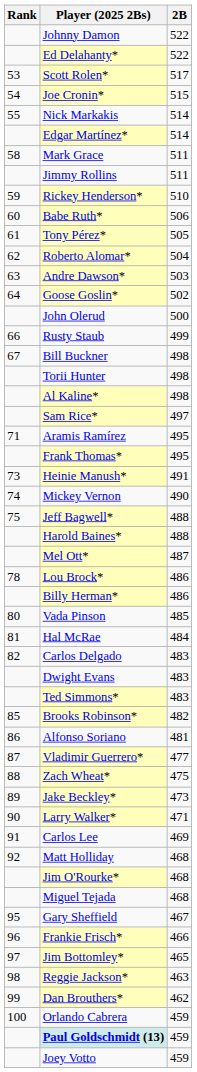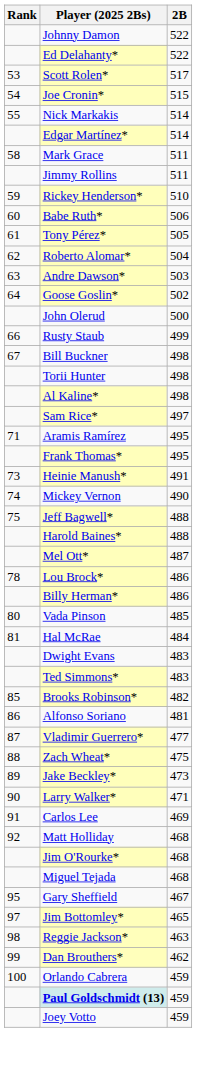 <table class="wikitable" style="float:left;">
 <tr>
 <th>Rank</th>
 <th>Player (2025 2Bs)</th>
 <th>2B</th>
 </tr>
 <tr>
 <td></td>
 <td><a href='#'>Johnny Damon</a></td>
 <td>522</td>
 </tr>
 <tr>
 <td></td>
 <td style="background:#ffffbb;"><a href='#'>Ed Delahanty</a>*</td>
 <td>522</td>
 </tr>
 <tr>
 <td>53</td>
 <td style="background:#ffffbb;"><a href='#'>Scott Rolen</a>*</td>
 <td>517</td>
 </tr>
 <tr>
 <td>54</td>
 <td style="background:#ffffbb;"><a href='#'>Joe Cronin</a>*</td>
 <td>515</td>
 </tr>
 <tr>
 <td>55</td>
 <td><a href='#'>Nick Markakis</a></td>
 <td>514</td>
 </tr>
 <tr>
 <td></td>
 <td style="background:#ffffbb;"><a href='#'>Edgar Martínez</a>*</td>
 <td>514</td>
 </tr>
 <tr>
 <td>58</td>
 <td><a href='#'>Mark Grace</a></td>
 <td>511</td>
 </tr>
 <tr>
 <td></td>
 <td><a href='#'>Jimmy Rollins</a></td>
 <td>511</td>
 </tr>
 <tr>
 <td>59</td>
 <td style="background:#ffffbb;"><a href='#'>Rickey Henderson</a>*</td>
 <td>510</td>
 </tr>
 <tr>
 <td>60</td>
 <td style="background:#ffffbb;"><a href='#'>Babe Ruth</a>*</td>
 <td>506</td>
 </tr>
 <tr>
 <td>61</td>
 <td style="background:#ffffbb;"><a href='#'>Tony Pérez</a>*</td>
 <td>505</td>
 </tr>
 <tr>
 <td>62</td>
 <td style="background:#ffffbb;"><a href='#'>Roberto Alomar</a>*</td>
 <td>504</td>
 </tr>
 <tr>
 <td>63</td>
 <td style="background:#ffffbb;"><a href='#'>Andre Dawson</a>*</td>
 <td>503</td>
 </tr>
 <tr>
 <td>64</td>
 <td style="background:#ffffbb;"><a href='#'>Goose Goslin</a>*</td>
 <td>502</td>
 </tr>
 <tr>
 <td></td>
 <td><a href='#'>John Olerud</a></td>
 <td>500</td>
 </tr>
 <tr>
 <td>66</td>
 <td><a href='#'>Rusty Staub</a></td>
 <td>499</td>
 </tr>
 <tr>
 <td>67</td>
 <td><a href='#'>Bill Buckner</a></td>
 <td>498</td>
 </tr>
 <tr>
 <td></td>
 <td><a href='#'>Torii Hunter</a></td>
 <td>498</td>
 </tr>
 <tr>
 <td></td>
 <td style="background:#ffffbb;"><a href='#'>Al Kaline</a>*</td>
 <td>498</td>
 </tr>
 <tr>
 <td></td>
 <td style="background:#ffffbb;"><a href='#'>Sam Rice</a>*</td>
 <td>497</td>
 </tr>
 <tr>
 <td>71</td>
 <td><a href='#'>Aramis Ramírez</a></td>
 <td>495</td>
 </tr>
 <tr>
 <td></td>
 <td style="background:#ffffbb;"><a href='#'>Frank Thomas</a>*</td>
 <td>495</td>
 </tr>
 <tr>
 <td>73</td>
 <td style="background:#ffffbb;"><a href='#'>Heinie Manush</a>*</td>
 <td>491</td>
 </tr>
 <tr>
 <td>74</td>
 <td><a href='#'>Mickey Vernon</a></td>
 <td>490</td>
 </tr>
 <tr>
 <td>75</td>
 <td style="background:#ffffbb;"><a href='#'>Jeff Bagwell</a>*</td>
 <td>488</td>
 </tr>
 <tr>
 <td></td>
 <td style="background:#ffffbb;"><a href='#'>Harold Baines</a>*</td>
 <td>488</td>
 </tr>
 <tr>
 <td></td>
 <td style="background:#ffffbb;"><a href='#'>Mel Ott</a>*</td>
 <td>487</td>
 </tr>
 <tr>
 <td>78</td>
 <td style="background:#ffffbb;"><a href='#'>Lou Brock</a>*</td>
 <td>486</td>
 </tr>
 <tr>
 <td></td>
 <td style="background:#ffffbb;"><a href='#'>Billy Herman</a>*</td>
 <td>486</td>
 </tr>
 <tr>
 <td>80</td>
 <td><a href='#'>Vada Pinson</a></td>
 <td>485</td>
 </tr>
 <tr>
 <td>81</td>
 <td><a href='#'>Hal McRae</a></td>
 <td>484</td>
 </tr>
 <tr>
-<td>82</td>
-<td><a href='#'>Carlos Delgado</a></td>
-<td>483</td>
-</tr>
-<tr>
 <td></td>
 <td><a href='#'>Dwight Evans</a></td>
 <td>483</td>
 </tr>
 <tr>
 <td></td>
 <td style="background:#ffffbb;"><a href='#'>Ted Simmons</a>*</td>
 <td>483</td>
 </tr>
 <tr>
 <td>85</td>
 <td style="background:#ffffbb;"><a href='#'>Brooks Robinson</a>*</td>
 <td>482</td>
 </tr>
 <tr>
 <td>86</td>
 <td><a href='#'>Alfonso Soriano</a></td>
 <td>481</td>
 </tr>
 <tr>
 <td>87</td>
 <td style="background:#ffffbb;"><a href='#'>Vladimir Guerrero</a>*</td>
 <td>477</td>
 </tr>
 <tr>
 <td>88</td>
 <td style="background:#ffffbb;"><a href='#'>Zach Wheat</a>*</td>
 <td>475</td>
 </tr>
 <tr>
 <td>89</td>
 <td style="background:#ffffbb;"><a href='#'>Jake Beckley</a>*</td>
 <td>473</td>
 </tr>
 <tr>
 <td>90</td>
 <td style="background:#ffffbb;"><a href='#'>Larry Walker</a>*</td>
 <td>471</td>
 </tr>
 <tr>
 <td>91</td>
 <td><a href='#'>Carlos Lee</a></td>
 <td>469</td>
 </tr>
 <tr>
 <td>92</td>
 <td><a href='#'>Matt Holliday</a></td>
 <td>468</td>
 </tr>
 <tr>
 <td></td>
 <td style="background:#ffffbb;"><a href='#'>Jim O'Rourke</a>*</td>
 <td>468</td>
 </tr>
 <tr>
 <td></td>
 <td><a href='#'>Miguel Tejada</a></td>
 <td>468</td>
 </tr>
 <tr>
 <td>95</td>
 <td><a href='#'>Gary Sheffield</a></td>
 <td>467</td>
 </tr>
 <tr>
-<td>96</td>
-<td style="background:#ffffbb;"><a href='#'>Frankie Frisch</a>*</td>
-<td>466</td>
-</tr>
-<tr>
 <td>97</td>
 <td style="background:#ffffbb;"><a href='#'>Jim Bottomley</a>*</td>
 <td>465</td>
 </tr>
 <tr>
 <td>98</td>
 <td style="background:#ffffbb;"><a href='#'>Reggie Jackson</a>*</td>
 <td>463</td>
 </tr>
 <tr>
 <td>99</td>
 <td style="background:#ffffbb;"><a href='#'>Dan Brouthers</a>*</td>
 <td>462</td>
 </tr>
 <tr>
 <td>100</td>
 <td><a href='#'>Orlando Cabrera</a></td>
 <td>459</td>
 </tr>
 <tr>
 <td></td>
 <td style="background:#cfecec;"><strong><a href='#'>Paul Goldschmidt</a> (13)</strong></td>
 <td>459</td>
 </tr>
 <tr>
 <td></td>
 <td><a href='#'>Joey Votto</a></td>
 <td>459</td>
 </tr>
 </table>
